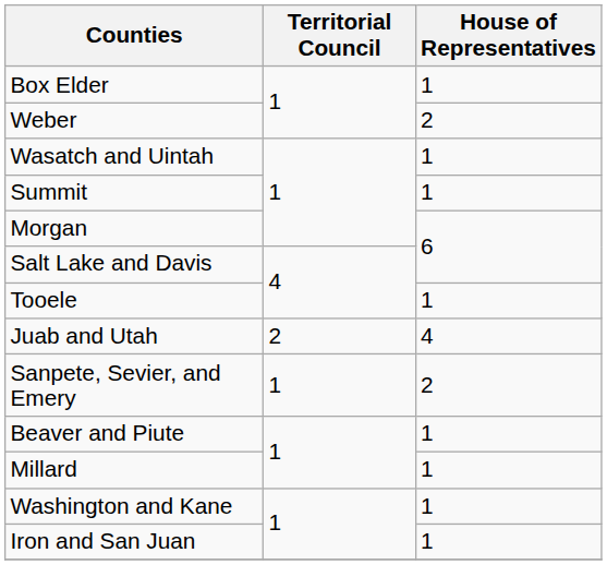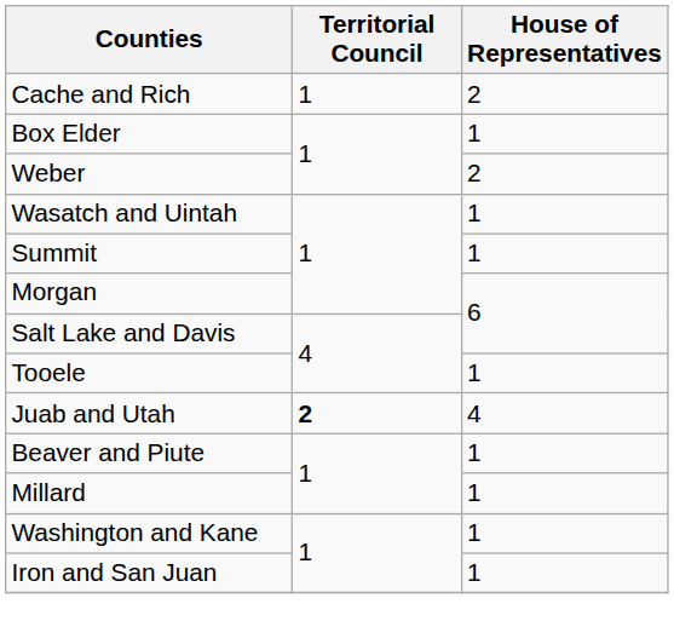 <table class="wikitable col1left col2center col3center">
 <tr>
 <th scope="col" style="width: 175px;">Counties</th>
 <th scope="col" style="width: 100px;">Territorial Council</th>
 <th scope="col" style="width: 100px;">House of Representatives</th>
+</tr>
+<tr>
+<td>Cache and Rich</td>
+<td>1</td>
+<td>2</td>
 </tr>
 <tr>
 <td>Box Elder</td>
 <td rowspan=2>1</td>
 <td>1</td>
 </tr>
 <tr>
 <td>Weber</td>
 <td>2</td>
 </tr>
 <tr>
 <td>Wasatch and Uintah</td>
 <td rowspan=3>1</td>
 <td>1</td>
 </tr>
 <tr>
 <td>Summit</td>
 <td>1</td>
 </tr>
 <tr>
 <td>Morgan</td>
 <td rowspan=2>6</td>
 </tr>
 <tr>
 <td>Salt Lake and Davis</td>
 <td rowspan=2>4</td>
 </tr>
 <tr>
 <td>Tooele</td>
 <td>1</td>
 </tr>
 <tr>
 <td>Juab and Utah</td>
-<td>2</td>
+<td><strong>2</strong></td>
 <td>4</td>
-</tr>
-<tr>
-<td>Sanpete, Sevier, and Emery</td>
-<td>1</td>
-<td>2</td>
 </tr>
 <tr>
 <td>Beaver and Piute</td>
 <td rowspan=2>1</td>
 <td>1</td>
 </tr>
 <tr>
 <td>Millard</td>
 <td>1</td>
 </tr>
 <tr>
 <td>Washington and Kane</td>
 <td rowspan=2>1</td>
 <td>1</td>
 </tr>
 <tr>
 <td>Iron and San Juan</td>
 <td>1</td>
 </tr>
 <tr>
 </tr>
 </table>
